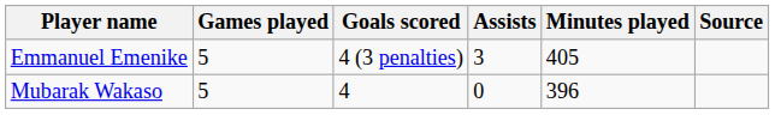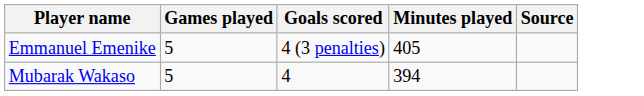 <table class="wikitable">
 <tr>
 <th>Player name</th>
 <th>Games played</th>
 <th>Goals scored</th>
-<th>Assists</th>
 <th>Minutes played</th>
 <th>Source</th>
 </tr>
 <tr>
 <td> <a href='#'>Emmanuel Emenike</a></td>
 <td>5</td>
 <td>4 (3 <a href='#'>penalties</a>)</td>
-<td>3</td>
 <td>405</td>
 <td></td>
 </tr>
 <tr>
 <td> <a href='#'>Mubarak Wakaso</a></td>
 <td>5</td>
 <td>4</td>
-<td>0</td>
-<td>396</td>
+<td>394</td>
 <td></td>
 </tr>
 </table>
